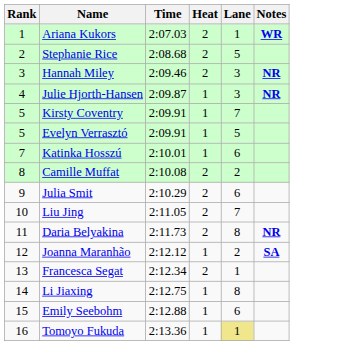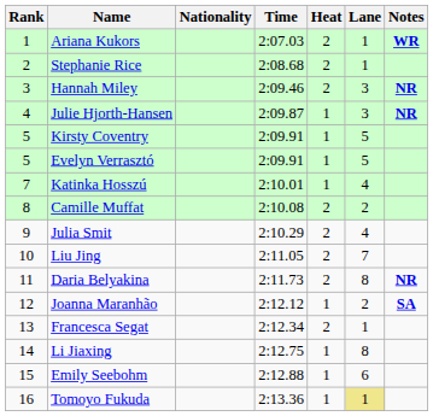 <table class="wikitable sortable" style="text-align:center">
 <tr>
 <th>Rank</th>
 <th>Name</th>
+<th>Nationality</th>
 <th>Time</th>
 <th>Heat</th>
 <th>Lane</th>
 <th>Notes</th>
 </tr>
 <tr bgcolor=ccffcc>
 <td>1</td>
 <td align=left><a href='#'>Ariana Kukors</a></td>
+<td align=left></td>
 <td>2:07.03</td>
 <td>2</td>
 <td>1</td>
 <td><strong><a href='#'>WR</a></strong></td>
 </tr>
 <tr bgcolor=ccffcc>
 <td>2</td>
 <td align=left><a href='#'>Stephanie Rice</a></td>
+<td align=left></td>
 <td>2:08.68</td>
 <td>2</td>
-<td>5</td>
+<td>1</td>
 <td></td>
 </tr>
 <tr bgcolor=ccffcc>
 <td>3</td>
 <td align=left><a href='#'>Hannah Miley</a></td>
+<td align=left></td>
 <td>2:09.46</td>
 <td>2</td>
 <td>3</td>
 <td><strong><a href='#'>NR</a></strong></td>
 </tr>
 <tr bgcolor=ccffcc>
 <td>4</td>
 <td align=left><a href='#'>Julie Hjorth-Hansen</a></td>
+<td align=left></td>
 <td>2:09.87</td>
 <td>1</td>
 <td>3</td>
 <td><strong><a href='#'>NR</a></strong></td>
 </tr>
 <tr bgcolor=ccffcc>
 <td>5</td>
 <td align=left><a href='#'>Kirsty Coventry</a></td>
+<td align=left></td>
 <td>2:09.91</td>
 <td>1</td>
-<td>7</td>
+<td>5</td>
 <td></td>
 </tr>
 <tr bgcolor=ccffcc>
 <td>5</td>
 <td align=left><a href='#'>Evelyn Verrasztó</a></td>
+<td align=left></td>
 <td>2:09.91</td>
 <td>1</td>
 <td>5</td>
 <td></td>
 </tr>
 <tr bgcolor=ccffcc>
 <td>7</td>
 <td align=left><a href='#'>Katinka Hosszú</a></td>
+<td align=left></td>
 <td>2:10.01</td>
 <td>1</td>
-<td>6</td>
+<td>4</td>
 <td></td>
 </tr>
 <tr bgcolor=ccffcc>
 <td>8</td>
 <td align=left><a href='#'>Camille Muffat</a></td>
+<td align=left></td>
 <td>2:10.08</td>
 <td>2</td>
 <td>2</td>
 <td></td>
 </tr>
 <tr>
 <td>9</td>
 <td align=left><a href='#'>Julia Smit</a></td>
+<td align=left></td>
 <td>2:10.29</td>
 <td>2</td>
-<td>6</td>
+<td>4</td>
 <td></td>
 </tr>
 <tr>
 <td>10</td>
 <td align=left><a href='#'>Liu Jing</a></td>
+<td align=left></td>
 <td>2:11.05</td>
 <td>2</td>
 <td>7</td>
 <td></td>
 </tr>
 <tr>
 <td>11</td>
 <td align=left><a href='#'>Daria Belyakina</a></td>
+<td align=left></td>
 <td>2:11.73</td>
 <td>2</td>
 <td>8</td>
 <td><strong><a href='#'>NR</a></strong></td>
 </tr>
 <tr>
 <td>12</td>
 <td align=left><a href='#'>Joanna Maranhão</a></td>
+<td align=left></td>
 <td>2:12.12</td>
 <td>1</td>
 <td>2</td>
 <td><strong><a href='#'>SA</a></strong></td>
 </tr>
 <tr>
 <td>13</td>
 <td align=left><a href='#'>Francesca Segat</a></td>
+<td align=left></td>
 <td>2:12.34</td>
 <td>2</td>
 <td>1</td>
 <td></td>
 </tr>
 <tr>
 <td>14</td>
 <td align=left><a href='#'>Li Jiaxing</a></td>
+<td align=left></td>
 <td>2:12.75</td>
 <td>1</td>
 <td>8</td>
 <td></td>
 </tr>
 <tr>
 <td>15</td>
 <td align=left><a href='#'>Emily Seebohm</a></td>
+<td align=left></td>
 <td>2:12.88</td>
 <td>1</td>
 <td>6</td>
 <td></td>
 </tr>
 <tr>
 <td>16</td>
 <td align=left><a href='#'>Tomoyo Fukuda</a></td>
+<td align=left></td>
 <td>2:13.36</td>
 <td>1</td>
 <td style="background: khaki;">1</td>
 <td></td>
 </tr>
 </table>
